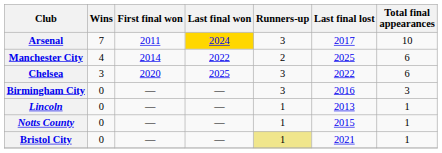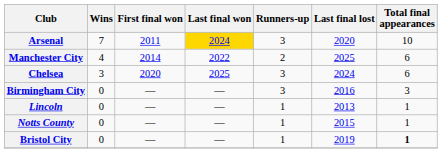 <table class="wikitable sortable plainrowheaders" style="text-align:center">
 <tr>
 <th scope="col">Club</th>
 <th scope="col">Wins</th>
 <th scope="col">First final won</th>
 <th scope="col">Last final won</th>
 <th scope="col">Runners-up</th>
 <th scope="col">Last final lost</th>
 <th scope="col">Total final<br>appearances</th>
 </tr>
 <tr>
 <th scope=row><a href='#'>Arsenal</a></th>
 <td>7</td>
 <td><a href='#'>2011</a></td>
 <td style="background: gold;"><a href='#'>2024</a></td>
 <td>3</td>
-<td><a href='#'>2017</a></td>
+<td><a href='#'>2020</a></td>
 <td>10</td>
 </tr>
 <tr>
 <th scope=row><a href='#'>Manchester City</a></th>
 <td>4</td>
 <td><a href='#'>2014</a></td>
 <td><a href='#'>2022</a></td>
 <td>2</td>
 <td><a href='#'>2025</a></td>
 <td>6</td>
 </tr>
 <tr>
 <th scope=row><a href='#'>Chelsea</a></th>
 <td>3</td>
 <td><a href='#'>2020</a></td>
 <td><a href='#'>2025</a></td>
 <td>3</td>
-<td><a href='#'>2022</a></td>
+<td><a href='#'>2024</a></td>
 <td>6</td>
 </tr>
 <tr>
 <th scope=row><a href='#'>Birmingham City</a></th>
 <td>0</td>
 <td>—</td>
 <td>—</td>
 <td>3</td>
 <td><a href='#'>2016</a></td>
 <td>3</td>
 </tr>
 <tr>
 <th scope=row><a href='#'><em>Lincoln</em></a></th>
 <td>0</td>
 <td>—</td>
 <td>—</td>
 <td>1</td>
 <td><a href='#'>2013</a></td>
 <td>1</td>
 </tr>
 <tr>
 <th scope=row><a href='#'><em>Notts County</em></a></th>
 <td>0</td>
 <td>—</td>
 <td>—</td>
 <td>1</td>
 <td><a href='#'>2015</a></td>
 <td>1</td>
 </tr>
 <tr>
 <th scope=row><a href='#'>Bristol City</a></th>
 <td>0</td>
 <td>—</td>
 <td>—</td>
-<td style="background: khaki;">1</td>
-<td><a href='#'>2021</a></td>
 <td>1</td>
+<td><a href='#'>2019</a></td>
+<td><strong>1</strong></td>
 </tr>
 <tr>
 </tr>
 </table>
